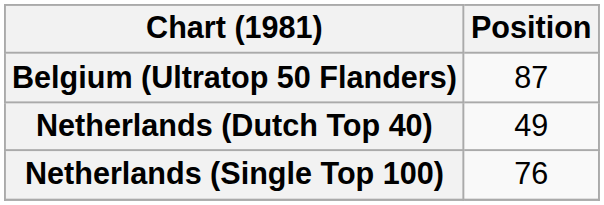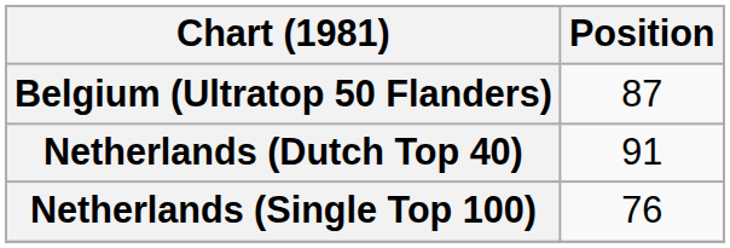 <table class="wikitable sortable plainrowheaders" style="text-align:center">
 <tr>
 <th scope="col">Chart (1981)</th>
 <th scope="col">Position</th>
 </tr>
 <tr>
 <th scope="row">Belgium (Ultratop 50 Flanders)</th>
 <td>87</td>
 </tr>
 <tr>
 <th scope="row">Netherlands (Dutch Top 40)</th>
-<td>49</td>
+<td>91</td>
 </tr>
 <tr>
 <th scope="row">Netherlands (Single Top 100)</th>
 <td>76</td>
 </tr>
 <tr>
 </tr>
 </table>
